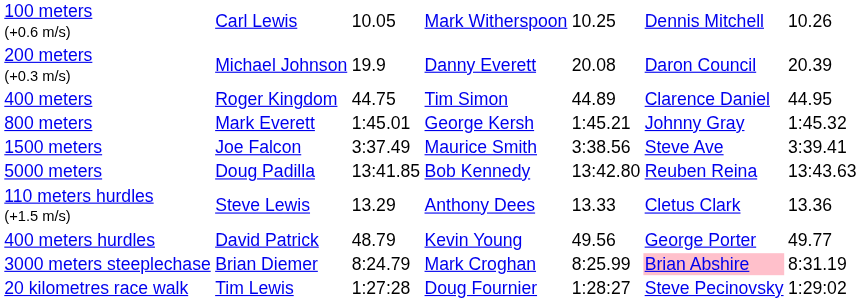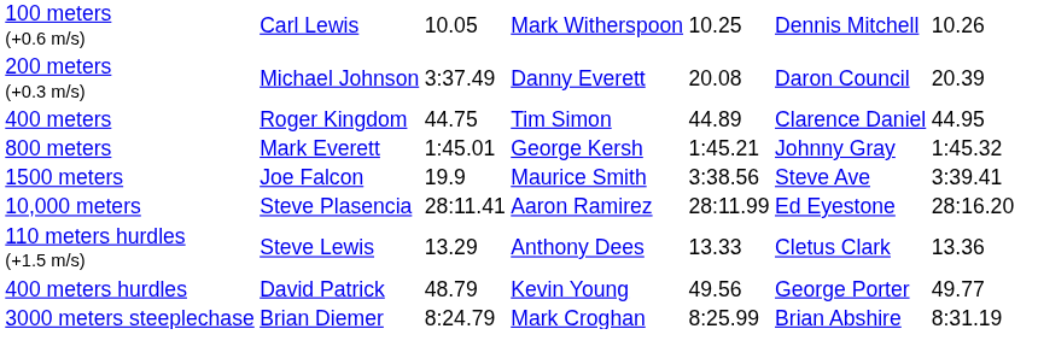 <table>
 <tr>
 <td><a href='#'>100 meters</a> <br><small>(+0.6 m/s)</small></td>
 <td><a href='#'>Carl Lewis</a></td>
 <td>10.05</td>
 <td><a href='#'>Mark Witherspoon</a></td>
 <td>10.25</td>
 <td><a href='#'>Dennis Mitchell</a></td>
 <td>10.26</td>
 </tr>
 <tr>
 <td><a href='#'>200 meters</a> <br><small>(+0.3 m/s)</small></td>
 <td><a href='#'>Michael Johnson</a></td>
-<td>19.9</td>
+<td>3:37.49</td>
 <td><a href='#'>Danny Everett</a></td>
 <td>20.08</td>
 <td><a href='#'>Daron Council</a></td>
 <td>20.39</td>
 </tr>
 <tr>
 <td><a href='#'>400 meters</a></td>
 <td><a href='#'>Roger Kingdom</a></td>
 <td>44.75</td>
 <td><a href='#'>Tim Simon</a></td>
 <td>44.89</td>
 <td><a href='#'>Clarence Daniel</a></td>
 <td>44.95</td>
 </tr>
 <tr>
 <td><a href='#'>800 meters</a></td>
 <td><a href='#'>Mark Everett</a></td>
 <td>1:45.01</td>
 <td><a href='#'>George Kersh</a></td>
 <td>1:45.21</td>
 <td><a href='#'>Johnny Gray</a></td>
 <td>1:45.32</td>
 </tr>
 <tr>
 <td><a href='#'>1500 meters</a></td>
 <td><a href='#'>Joe Falcon</a></td>
-<td>3:37.49</td>
+<td>19.9</td>
 <td><a href='#'>Maurice Smith</a></td>
 <td>3:38.56</td>
 <td><a href='#'>Steve Ave</a></td>
 <td>3:39.41</td>
 </tr>
 <tr>
-<td><a href='#'>5000 meters</a></td>
-<td><a href='#'>Doug Padilla</a></td>
-<td>13:41.85</td>
-<td><a href='#'>Bob Kennedy</a></td>
-<td>13:42.80</td>
-<td><a href='#'>Reuben Reina</a></td>
-<td>13:43.63</td>
+<td><a href='#'>10,000 meters</a></td>
+<td><a href='#'>Steve Plasencia</a></td>
+<td>28:11.41</td>
+<td><a href='#'>Aaron Ramirez</a></td>
+<td>28:11.99</td>
+<td><a href='#'>Ed Eyestone</a></td>
+<td>28:16.20</td>
 </tr>
 <tr>
 <td><a href='#'>110 meters hurdles</a><br><small>(+1.5 m/s)</small></td>
 <td><a href='#'>Steve Lewis</a></td>
 <td>13.29</td>
 <td><a href='#'>Anthony Dees</a></td>
 <td>13.33</td>
 <td><a href='#'>Cletus Clark</a></td>
 <td>13.36</td>
 </tr>
 <tr>
 <td><a href='#'>400 meters hurdles</a></td>
 <td><a href='#'>David Patrick</a></td>
 <td>48.79</td>
 <td><a href='#'>Kevin Young</a></td>
 <td>49.56</td>
 <td><a href='#'>George Porter</a></td>
 <td>49.77</td>
 </tr>
 <tr>
 <td><a href='#'>3000 meters steeplechase</a></td>
 <td><a href='#'>Brian Diemer</a></td>
 <td>8:24.79</td>
 <td><a href='#'>Mark Croghan</a></td>
 <td>8:25.99</td>
-<td style="background: pink;"><a href='#'>Brian Abshire</a></td>
+<td><a href='#'>Brian Abshire</a></td>
 <td>8:31.19</td>
 </tr>
-<tr>
-<td><a href='#'>20 kilometres race walk</a></td>
-<td><a href='#'>Tim Lewis</a></td>
-<td>1:27:28</td>
-<td><a href='#'>Doug Fournier</a></td>
-<td>1:28:27</td>
-<td><a href='#'>Steve Pecinovsky</a></td>
-<td>1:29:02</td>
-</tr>
 </table>
